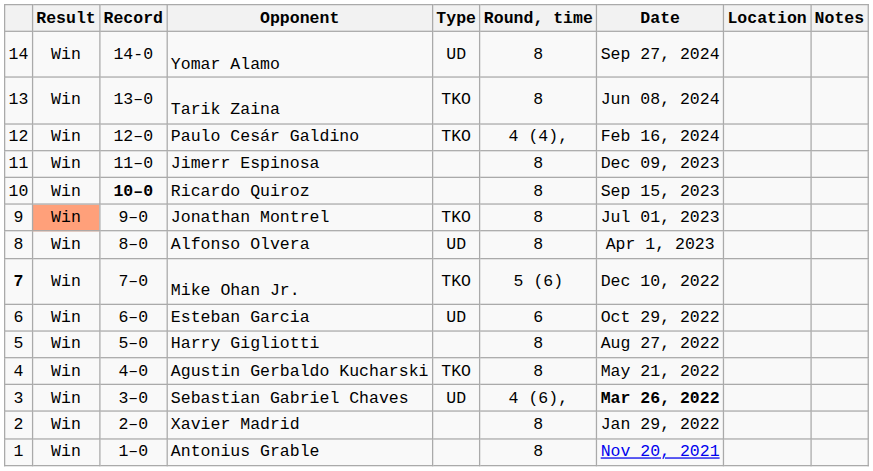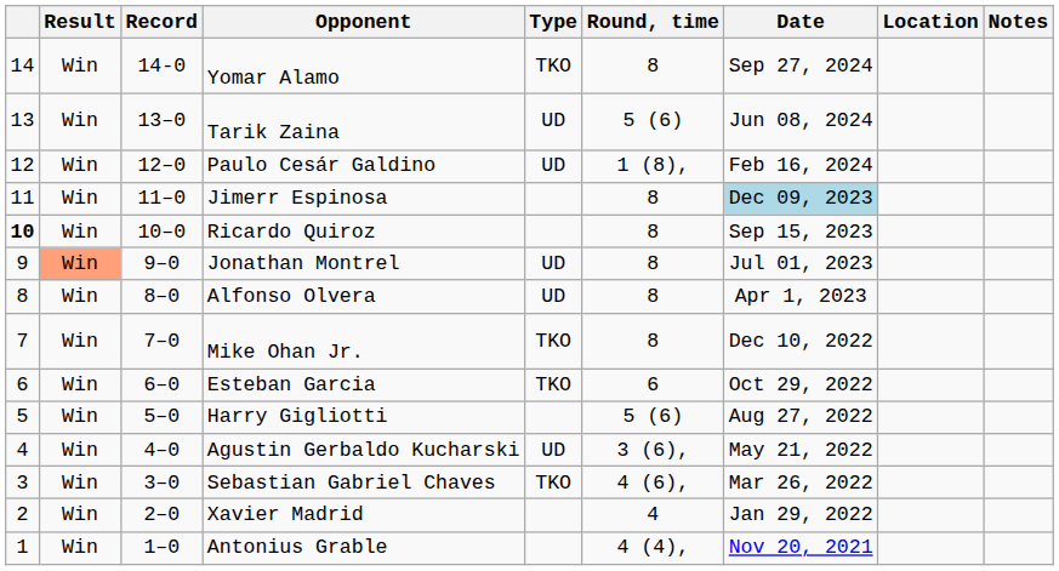 <table class="wikitable" style="text-align:center">
 <tr>
 <th></th>
 <th>Result</th>
 <th>Record</th>
 <th>Opponent</th>
 <th>Type</th>
 <th>Round, time</th>
 <th>Date</th>
 <th>Location</th>
 <th>Notes</th>
 </tr>
 <tr>
 <td>14</td>
 <td> Win</td>
 <td>14-0</td>
 <td style="text-align:left;"><br>Yomar Alamo</td>
-<td>UD</td>
+<td>TKO</td>
 <td>8</td>
 <td>Sep 27, 2024</td>
 <td style="text-align:left;"></td>
 </tr>
 <tr>
 <td>13</td>
 <td> Win</td>
 <td>13–0</td>
 <td style="text-align:left;"><br>Tarik Zaina</td>
-<td>TKO</td>
-<td>8</td>
+<td>UD</td>
+<td>5 (6) </td>
 <td>Jun 08, 2024</td>
 <td style="text-align:left;"></td>
 <td></td>
 </tr>
 <tr>
 <td>12</td>
 <td>Win</td>
 <td>12–0</td>
 <td style="text-align:left;">Paulo Cesár Galdino</td>
-<td>TKO</td>
-<td>4 (4), </td>
+<td>UD</td>
+<td>1 (8), </td>
 <td>Feb 16, 2024</td>
 <td style="text-align:left;"></td>
 <td></td>
 </tr>
 <tr>
 <td>11</td>
 <td> Win</td>
 <td>11–0</td>
 <td style="text-align:left;">Jimerr Espinosa</td>
 <td></td>
 <td>8</td>
-<td>Dec 09, 2023</td>
+<td style="background: lightblue;">Dec 09, 2023</td>
 <td style="text-align:left;"><br></td>
 <td></td>
 </tr>
 <tr>
-<td>10</td>
+<td><strong>10</strong></td>
 <td> Win</td>
-<td><strong>10–0</strong></td>
+<td>10–0</td>
 <td style="text-align:left;">Ricardo Quiroz</td>
 <td></td>
 <td>8</td>
 <td>Sep 15, 2023</td>
 <td style="text-align:left;"></td>
 <td></td>
 </tr>
 <tr>
 <td>9</td>
 <td style="background: lightsalmon;">Win</td>
 <td>9–0</td>
 <td style="text-align:left;">Jonathan Montrel</td>
-<td>TKO</td>
+<td>UD</td>
 <td>8</td>
 <td>Jul 01, 2023</td>
 <td align=left></td>
 <td></td>
 </tr>
 <tr>
 <td>8</td>
 <td> Win</td>
 <td>8–0</td>
 <td style="text-align:left;">Alfonso Olvera</td>
 <td>UD</td>
 <td>8</td>
 <td>Apr 1, 2023</td>
 <td style="text-align:left;"></td>
 <td></td>
 </tr>
 <tr>
-<td><strong>7</strong></td>
+<td>7</td>
 <td>Win</td>
 <td>7–0</td>
 <td style="text-align:left;"><br>Mike Ohan Jr.</td>
 <td>TKO</td>
-<td>5 (6) </td>
+<td>8</td>
 <td>Dec 10, 2022</td>
 <td style="text-align:left;"></td>
 <td></td>
 </tr>
 <tr>
 <td>6</td>
 <td>Win</td>
 <td>6–0</td>
 <td style="text-align:left;">Esteban Garcia</td>
-<td>UD</td>
+<td>TKO</td>
 <td>6</td>
 <td>Oct 29, 2022</td>
 <td style="text-align:left;"></td>
 <td></td>
 </tr>
 <tr>
 <td>5</td>
 <td>Win</td>
 <td>5–0</td>
 <td style="text-align:left;">Harry Gigliotti</td>
 <td></td>
-<td>8</td>
+<td>5 (6) </td>
 <td>Aug 27, 2022</td>
 <td style="text-align:left;"></td>
 <td></td>
 </tr>
 <tr>
 <td>4</td>
 <td>Win</td>
 <td>4–0</td>
 <td style="text-align:left;">Agustin Gerbaldo Kucharski</td>
-<td>TKO</td>
-<td>8</td>
+<td>UD</td>
+<td>3 (6), </td>
 <td>May 21, 2022</td>
 <td style="text-align:left;"></td>
 <td></td>
 </tr>
 <tr>
 <td>3</td>
 <td>Win</td>
 <td>3–0</td>
 <td style="text-align:left;">Sebastian Gabriel Chaves</td>
-<td>UD</td>
+<td>TKO</td>
 <td>4 (6), </td>
-<td><strong>Mar 26, 2022</strong></td>
+<td>Mar 26, 2022</td>
 <td style="text-align:left;"></td>
 <td></td>
 </tr>
 <tr>
 <td>2</td>
 <td>Win</td>
 <td>2–0</td>
 <td style="text-align:left;">Xavier Madrid</td>
 <td></td>
-<td>8</td>
+<td>4</td>
 <td>Jan 29, 2022</td>
 <td style="text-align:left;"></td>
 <td></td>
 </tr>
 <tr>
 <td>1</td>
 <td>Win</td>
 <td>1–0</td>
 <td style="text-align:left;">Antonius Grable</td>
 <td></td>
-<td>8</td>
+<td>4 (4), </td>
 <td><a href='#'>Nov 20, 2021</a></td>
 <td style="text-align:left;"></td>
 <td></td>
 </tr>
 </table>
